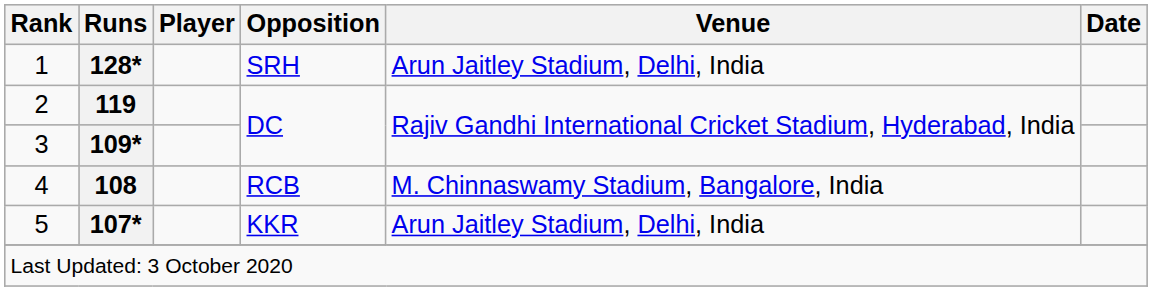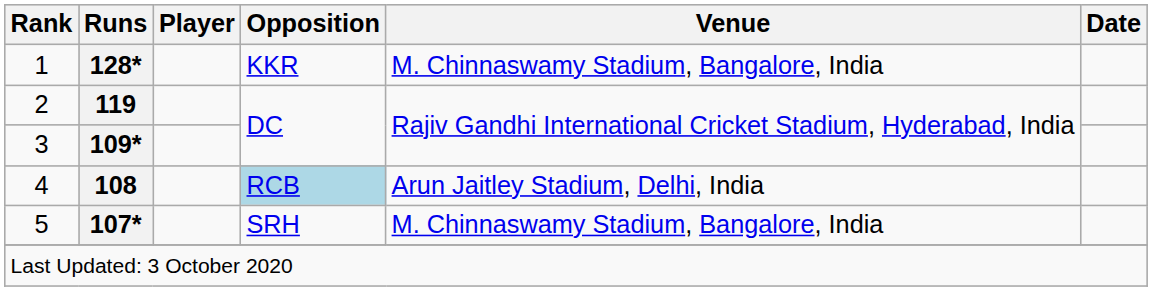 <table class="wikitable">
 <tr>
 <th><strong>Rank</strong></th>
 <th><strong>Runs</strong></th>
 <th><strong>Player</strong></th>
 <th><strong>Opposition</strong></th>
 <th><strong>Venue</strong></th>
 <th><strong>Date</strong></th>
 </tr>
 <tr>
 <td align=center>1</td>
 <th scope=row style=text-align:center;>128*</th>
 <td></td>
-<td><a href='#'>SRH</a></td>
-<td><a href='#'>Arun Jaitley Stadium</a>, <a href='#'>Delhi</a>, India</td>
+<td><a href='#'>KKR</a></td>
+<td><a href='#'>M. Chinnaswamy Stadium</a>, <a href='#'>Bangalore</a>, India</td>
 <td></td>
 </tr>
 <tr>
 <td align=center>2</td>
 <th scope=row style=text-align:center;>119</th>
 <td></td>
 <td rowspan=2><a href='#'>DC</a></td>
 <td rowspan=2><a href='#'>Rajiv Gandhi International Cricket Stadium</a>, <a href='#'>Hyderabad</a>, India</td>
 <td></td>
 </tr>
 <tr>
 <td align=center>3</td>
 <th scope=row style=text-align:center;>109*</th>
 <td></td>
 <td></td>
 </tr>
 <tr>
 <td align=center>4</td>
 <th scope=row style=text-align:center;>108</th>
 <td></td>
-<td><a href='#'>RCB</a></td>
-<td><a href='#'>M. Chinnaswamy Stadium</a>, <a href='#'>Bangalore</a>, India</td>
+<td style="background: lightblue;"><a href='#'>RCB</a></td>
+<td><a href='#'>Arun Jaitley Stadium</a>, <a href='#'>Delhi</a>, India</td>
 <td></td>
 </tr>
 <tr>
 <td align=center>5</td>
 <th scope=row style=text-align:center;>107*</th>
 <td></td>
-<td><a href='#'>KKR</a></td>
-<td><a href='#'>Arun Jaitley Stadium</a>, <a href='#'>Delhi</a>, India</td>
+<td><a href='#'>SRH</a></td>
+<td><a href='#'>M. Chinnaswamy Stadium</a>, <a href='#'>Bangalore</a>, India</td>
 <td></td>
 </tr>
 <tr>
 </tr>
 <tr class=sortbottom>
 <td colspan=6><small>Last Updated: 3 October 2020</small></td>
 </tr>
 </table>
